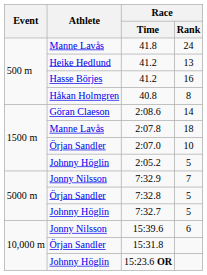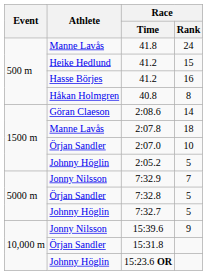 <table class="wikitable" border="1" style="font-size:90%">
 <tr>
 <th rowspan=2>Event</th>
 <th rowspan=2>Athlete</th>
 <th colspan=2>Race</th>
 </tr>
 <tr>
 <th>Time</th>
 <th>Rank</th>
 </tr>
 <tr>
 <td rowspan=4>500 m</td>
 <td><a href='#'>Manne Lavås</a></td>
 <td align=center>41.8</td>
 <td align=center>24</td>
 </tr>
 <tr>
 <td><a href='#'>Heike Hedlund</a></td>
 <td align=center>41.2</td>
-<td align=center>13</td>
+<td align=center>15</td>
 </tr>
 <tr>
 <td><a href='#'>Hasse Börjes</a></td>
 <td align=center>41.2</td>
 <td align=center>16</td>
 </tr>
 <tr>
 <td><a href='#'>Håkan Holmgren</a></td>
 <td align=center>40.8</td>
 <td align=center>8</td>
 </tr>
 <tr>
 <td rowspan=4>1500 m</td>
 <td><a href='#'>Göran Claeson</a></td>
 <td align=center>2:08.6</td>
 <td align=center>14</td>
 </tr>
 <tr>
 <td><a href='#'>Manne Lavås</a></td>
 <td align=center>2:07.8</td>
 <td align=center>18</td>
 </tr>
 <tr>
 <td><a href='#'>Örjan Sandler</a></td>
 <td align=center>2:07.0</td>
 <td align=center>10</td>
 </tr>
 <tr>
 <td><a href='#'>Johnny Höglin</a></td>
 <td align=center>2:05.2</td>
 <td align=center>5</td>
 </tr>
 <tr>
 <td rowspan=3>5000 m</td>
 <td><a href='#'>Jonny Nilsson</a></td>
 <td align=center>7:32.9</td>
 <td align=center>7</td>
 </tr>
 <tr>
 <td><a href='#'>Örjan Sandler</a></td>
 <td align=center>7:32.8</td>
 <td align=center>5</td>
 </tr>
 <tr>
 <td><a href='#'>Johnny Höglin</a></td>
 <td align=center>7:32.7</td>
 <td align=center>5</td>
 </tr>
 <tr>
 <td rowspan=3>10,000 m</td>
 <td><a href='#'>Jonny Nilsson</a></td>
 <td align=center>15:39.6</td>
-<td align=center>6</td>
+<td align=center>9</td>
 </tr>
 <tr>
 <td><a href='#'>Örjan Sandler</a></td>
 <td align=center>15:31.8</td>
 <td align=center></td>
 </tr>
 <tr>
 <td><a href='#'>Johnny Höglin</a></td>
 <td align=center>15:23.6 <strong>OR</strong></td>
 <td align=center></td>
 </tr>
 </table>
